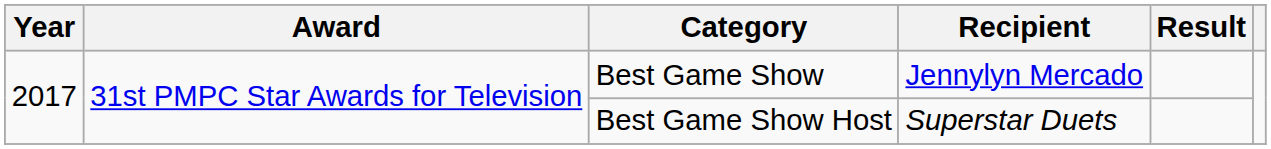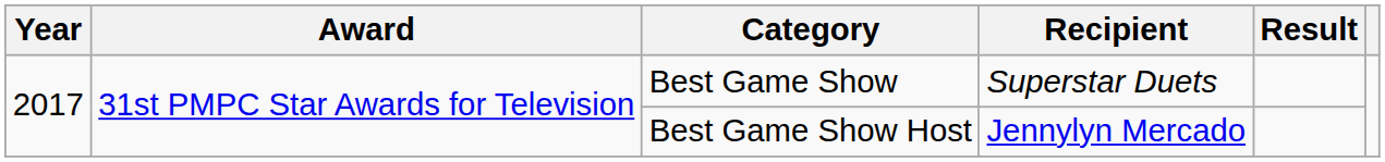 <table class="wikitable">
 <tr>
 <th>Year</th>
 <th>Award</th>
 <th>Category</th>
 <th>Recipient</th>
 <th>Result</th>
 <th></th>
 </tr>
 <tr>
 <td rowspan=2>2017</td>
 <td rowspan=2><a href='#'>31st PMPC Star Awards for Television</a></td>
 <td>Best Game Show</td>
-<td><a href='#'>Jennylyn Mercado</a></td>
+<td><em>Superstar Duets</em></td>
 <td></td>
 <td rowspan=2></td>
 </tr>
 <tr>
 <td>Best Game Show Host</td>
-<td><em>Superstar Duets</em></td>
+<td><a href='#'>Jennylyn Mercado</a></td>
 <td></td>
 </tr>
 </table>
